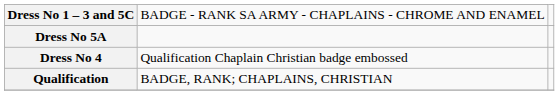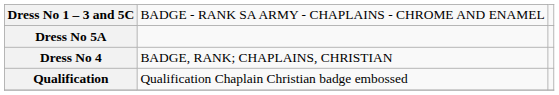 <table class=wikitable style="text-align: left;">
 <tr>
 <th>Dress No 1 – 3 and 5C</th>
 <td>BADGE - RANK SA ARMY - CHAPLAINS - CHROME AND ENAMEL</td>
 <td></td>
 </tr>
 <tr>
 <th>Dress No 5A</th>
 <td></td>
 <td></td>
 </tr>
 <tr>
 <th>Dress No 4</th>
-<td>Qualification Chaplain Christian badge embossed</td>
+<td>BADGE, RANK; CHAPLAINS, CHRISTIAN</td>
 <td></td>
 </tr>
 <tr>
 <th>Qualification</th>
-<td>BADGE, RANK; CHAPLAINS, CHRISTIAN</td>
+<td>Qualification Chaplain Christian badge embossed</td>
 <td></td>
 </tr>
 <tr>
 </tr>
 </table>
